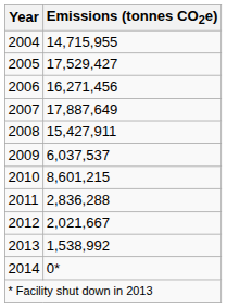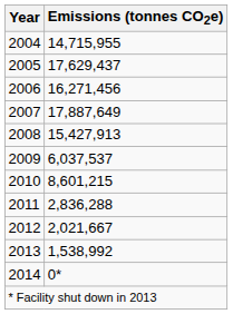 <table class="wikitable">
 <tr>
 <th>Year</th>
 <th>Emissions (tonnes CO<sub>2</sub>e)</th>
 </tr>
 <tr>
 <td>2004</td>
 <td>14,715,955</td>
 </tr>
 <tr>
 <td>2005</td>
-<td>17,529,427</td>
+<td>17,629,437</td>
 </tr>
 <tr>
 <td>2006</td>
 <td>16,271,456</td>
 </tr>
 <tr>
 <td>2007</td>
 <td>17,887,649</td>
 </tr>
 <tr>
 <td>2008</td>
-<td>15,427,911</td>
+<td>15,427,913</td>
 </tr>
 <tr>
 <td>2009</td>
 <td>6,037,537</td>
 </tr>
 <tr>
 <td>2010</td>
 <td>8,601,215</td>
 </tr>
 <tr>
 <td>2011</td>
 <td>2,836,288</td>
 </tr>
 <tr>
 <td>2012</td>
 <td>2,021,667</td>
 </tr>
 <tr>
 <td>2013</td>
 <td>1,538,992</td>
 </tr>
 <tr>
 <td>2014</td>
 <td>0*</td>
 </tr>
 <tr>
 <td colspan=2><small>* Facility shut down in 2013</small></td>
 </tr>
 </table>
